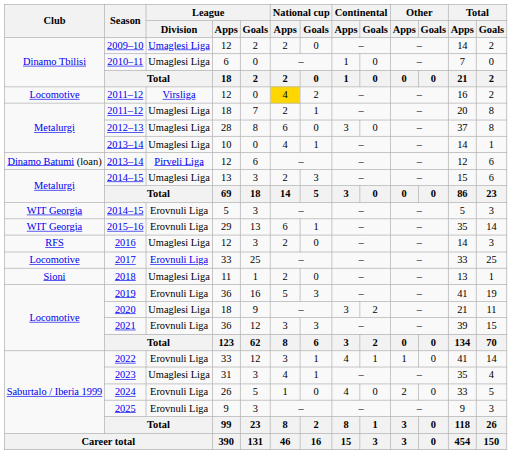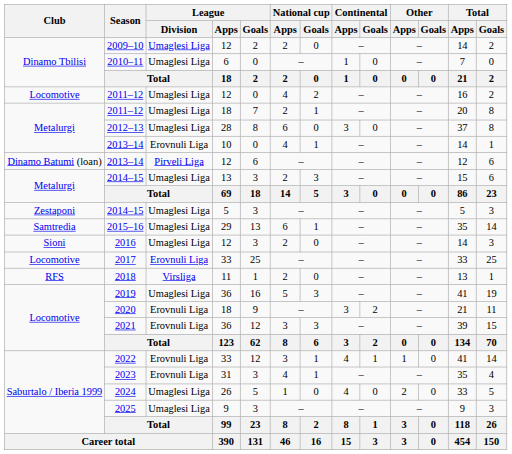 <table class="wikitable" style="text-align:center">
 <tr>
 <th rowspan="2">Club</th>
 <th rowspan="2">Season</th>
 <th colspan="3">League</th>
 <th colspan="2">National cup</th>
 <th colspan="2">Continental</th>
 <th colspan="2">Other</th>
 <th colspan="2">Total</th>
 </tr>
 <tr>
 <th>Division</th>
 <th>Apps</th>
 <th>Goals</th>
 <th>Apps</th>
 <th>Goals</th>
 <th>Apps</th>
 <th>Goals</th>
 <th>Apps</th>
 <th>Goals</th>
 <th>Apps</th>
 <th>Goals</th>
 </tr>
 <tr>
 <td rowspan="3"><a href='#'>Dinamo Tbilisi</a></td>
 <td><a href='#'>2009–10</a></td>
 <td><a href='#'>Umaglesi Liga</a></td>
 <td>12</td>
 <td>2</td>
 <td>2</td>
 <td>0</td>
 <td colspan="2">–</td>
 <td colspan="2">–</td>
 <td>14</td>
 <td>2</td>
 </tr>
 <tr>
 <td><a href='#'>2010–11</a></td>
 <td>Umaglesi Liga</td>
 <td>6</td>
 <td>0</td>
 <td colspan="2">–</td>
 <td>1</td>
 <td>0</td>
 <td colspan="2">–</td>
 <td>7</td>
 <td>0</td>
 </tr>
 <tr>
 <th colspan="2">Total</th>
 <th>18</th>
 <th>2</th>
 <th>2</th>
 <th>0</th>
 <th>1</th>
 <th>0</th>
 <th>0</th>
 <th>0</th>
 <th>21</th>
 <th>2</th>
 </tr>
 <tr>
 <td><a href='#'>Locomotive</a></td>
 <td><a href='#'>2011–12</a></td>
-<td><a href='#'>Virsliga</a></td>
+<td>Umaglesi Liga</td>
 <td>12</td>
 <td>0</td>
-<td style="background: gold;">4</td>
+<td>4</td>
 <td>2</td>
 <td colspan="2">–</td>
 <td colspan="2">–</td>
 <td>16</td>
 <td>2</td>
 </tr>
 <tr>
 <td rowspan="3"><a href='#'>Metalurgi</a></td>
 <td><a href='#'>2011–12</a></td>
 <td>Umaglesi Liga</td>
 <td>18</td>
 <td>7</td>
 <td>2</td>
 <td>1</td>
 <td colspan="2">–</td>
 <td colspan="2">–</td>
 <td>20</td>
 <td>8</td>
 </tr>
 <tr>
 <td><a href='#'>2012–13</a></td>
 <td>Umaglesi Liga</td>
 <td>28</td>
 <td>8</td>
 <td>6</td>
 <td>0</td>
 <td>3</td>
 <td>0</td>
 <td colspan="2">–</td>
 <td>37</td>
 <td>8</td>
 </tr>
 <tr>
 <td><a href='#'>2013–14</a></td>
-<td>Umaglesi Liga</td>
+<td>Erovnuli Liga</td>
 <td>10</td>
 <td>0</td>
 <td>4</td>
 <td>1</td>
 <td colspan="2">–</td>
 <td colspan="2">–</td>
 <td>14</td>
 <td>1</td>
 </tr>
 <tr>
 <td><a href='#'>Dinamo Batumi</a> (loan)</td>
 <td><a href='#'>2013–14</a></td>
 <td><a href='#'>Pirveli Liga</a></td>
 <td>12</td>
 <td>6</td>
 <td colspan="2">–</td>
 <td colspan="2">–</td>
 <td colspan="2">–</td>
 <td>12</td>
 <td>6</td>
 </tr>
 <tr>
 <td rowspan="2"><a href='#'>Metalurgi</a></td>
 <td><a href='#'>2014–15</a></td>
 <td>Umaglesi Liga</td>
 <td>13</td>
 <td>3</td>
 <td>2</td>
 <td>3</td>
 <td colspan="2">–</td>
 <td colspan="2">–</td>
 <td>15</td>
 <td>6</td>
 </tr>
 <tr>
 <th colspan="2">Total</th>
 <th>69</th>
 <th>18</th>
 <th>14</th>
 <th>5</th>
 <th>3</th>
 <th>0</th>
 <th>0</th>
 <th>0</th>
 <th>86</th>
 <th>23</th>
 </tr>
 <tr>
-<td><a href='#'>WIT Georgia</a></td>
+<td><a href='#'>Zestaponi</a></td>
 <td><a href='#'>2014–15</a></td>
-<td>Erovnuli Liga</td>
+<td>Umaglesi Liga</td>
 <td>5</td>
 <td>3</td>
 <td colspan="2">–</td>
 <td colspan="2">–</td>
 <td colspan="2">–</td>
 <td>5</td>
 <td>3</td>
 </tr>
 <tr>
-<td><a href='#'>WIT Georgia</a></td>
+<td><a href='#'>Samtredia</a></td>
 <td><a href='#'>2015–16</a></td>
-<td>Erovnuli Liga</td>
+<td>Umaglesi Liga</td>
 <td>29</td>
 <td>13</td>
 <td>6</td>
 <td>1</td>
 <td colspan="2">–</td>
 <td colspan="2">–</td>
 <td>35</td>
 <td>14</td>
 </tr>
 <tr>
-<td><a href='#'>RFS</a></td>
+<td><a href='#'>Sioni</a></td>
 <td><a href='#'>2016</a></td>
 <td>Umaglesi Liga</td>
 <td>12</td>
 <td>3</td>
 <td>2</td>
 <td>0</td>
 <td colspan="2">–</td>
 <td colspan="2">–</td>
 <td>14</td>
 <td>3</td>
 </tr>
 <tr>
 <td><a href='#'>Locomotive</a></td>
 <td><a href='#'>2017</a></td>
 <td><a href='#'>Erovnuli Liga</a></td>
 <td>33</td>
 <td>25</td>
 <td colspan="2">–</td>
 <td colspan="2">–</td>
 <td colspan="2">–</td>
 <td>33</td>
 <td>25</td>
 </tr>
 <tr>
-<td><a href='#'>Sioni</a></td>
+<td><a href='#'>RFS</a></td>
 <td><a href='#'>2018</a></td>
-<td>Umaglesi Liga</td>
+<td><a href='#'>Virsliga</a></td>
 <td>11</td>
 <td>1</td>
 <td>2</td>
 <td>0</td>
 <td colspan="2">–</td>
 <td colspan="2">–</td>
 <td>13</td>
 <td>1</td>
 </tr>
 <tr>
 <td rowspan="4"><a href='#'>Locomotive</a></td>
 <td><a href='#'>2019</a></td>
-<td>Erovnuli Liga</td>
+<td>Umaglesi Liga</td>
 <td>36</td>
 <td>16</td>
 <td>5</td>
 <td>3</td>
 <td colspan="2">–</td>
 <td colspan="2">–</td>
 <td>41</td>
 <td>19</td>
 </tr>
 <tr>
 <td><a href='#'>2020</a></td>
-<td>Umaglesi Liga</td>
+<td>Erovnuli Liga</td>
 <td>18</td>
 <td>9</td>
 <td colspan="2">–</td>
 <td>3</td>
 <td>2</td>
 <td colspan="2">–</td>
 <td>21</td>
 <td>11</td>
 </tr>
 <tr>
 <td><a href='#'>2021</a></td>
 <td>Erovnuli Liga</td>
 <td>36</td>
 <td>12</td>
 <td>3</td>
 <td>3</td>
 <td colspan="2">–</td>
 <td colspan="2">–</td>
 <td>39</td>
 <td>15</td>
 </tr>
 <tr>
 <th colspan="2">Total</th>
 <th>123</th>
 <th>62</th>
 <th>8</th>
 <th>6</th>
 <th>3</th>
 <th>2</th>
 <th>0</th>
 <th>0</th>
 <th>134</th>
 <th>70</th>
 </tr>
 <tr>
 <td rowspan="5"><a href='#'>Saburtalo / Iberia 1999</a></td>
 <td><a href='#'>2022</a></td>
 <td>Erovnuli Liga</td>
 <td>33</td>
 <td>12</td>
 <td>3</td>
 <td>1</td>
 <td>4</td>
 <td>1</td>
 <td>1</td>
 <td>0</td>
 <td>41</td>
 <td>14</td>
 </tr>
 <tr>
 <td><a href='#'>2023</a></td>
-<td>Umaglesi Liga</td>
+<td>Erovnuli Liga</td>
 <td>31</td>
 <td>3</td>
 <td>4</td>
 <td>1</td>
 <td colspan="2">–</td>
 <td colspan="2">–</td>
 <td>35</td>
 <td>4</td>
 </tr>
 <tr>
 <td><a href='#'>2024</a></td>
-<td>Erovnuli Liga</td>
+<td>Umaglesi Liga</td>
 <td>26</td>
 <td>5</td>
 <td>1</td>
 <td>0</td>
 <td>4</td>
 <td>0</td>
 <td>2</td>
 <td>0</td>
 <td>33</td>
 <td>5</td>
 </tr>
 <tr>
 <td><a href='#'>2025</a></td>
-<td>Erovnuli Liga</td>
+<td>Umaglesi Liga</td>
 <td>9</td>
 <td>3</td>
 <td colspan="2">–</td>
 <td colspan="2">–</td>
 <td colspan="2">–</td>
 <td>9</td>
 <td>3</td>
 </tr>
 <tr>
 <th colspan="2">Total</th>
 <th>99</th>
 <th>23</th>
 <th>8</th>
 <th>2</th>
 <th>8</th>
 <th>1</th>
 <th>3</th>
 <th>0</th>
 <th>118</th>
 <th>26</th>
 </tr>
 <tr>
 <th colspan="3">Career total</th>
 <th>390</th>
 <th>131</th>
 <th>46</th>
 <th>16</th>
 <th>15</th>
 <th>3</th>
 <th>3</th>
 <th>0</th>
 <th>454</th>
 <th>150</th>
 </tr>
 </table>
